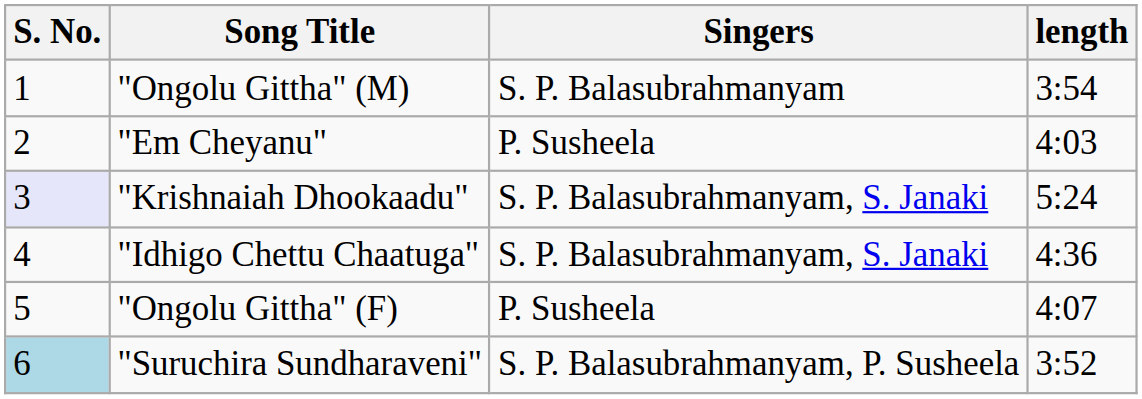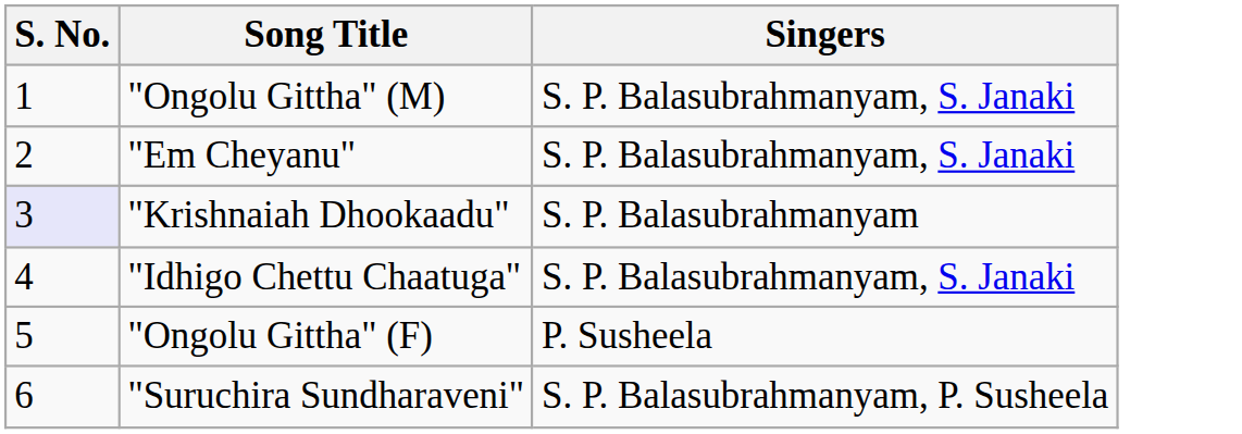 <table class="wikitable">
 <tr>
 <th>S. No.</th>
 <th>Song Title</th>
 <th>Singers</th>
-<th>length</th>
 </tr>
 <tr>
 <td>1</td>
 <td>"Ongolu Gittha" (M)</td>
-<td>S. P. Balasubrahmanyam</td>
-<td>3:54</td>
+<td>S. P. Balasubrahmanyam, <a href='#'>S. Janaki</a></td>
 </tr>
 <tr>
 <td>2</td>
 <td>"Em Cheyanu"</td>
-<td>P. Susheela</td>
-<td>4:03</td>
+<td>S. P. Balasubrahmanyam, <a href='#'>S. Janaki</a></td>
 </tr>
 <tr>
 <td style="background: lavender;">3</td>
 <td>"Krishnaiah Dhookaadu"</td>
-<td>S. P. Balasubrahmanyam, <a href='#'>S. Janaki</a></td>
-<td>5:24</td>
+<td>S. P. Balasubrahmanyam</td>
 </tr>
 <tr>
 <td>4</td>
 <td>"Idhigo Chettu Chaatuga"</td>
 <td>S. P. Balasubrahmanyam, <a href='#'>S. Janaki</a></td>
-<td>4:36</td>
 </tr>
 <tr>
 <td>5</td>
 <td>"Ongolu Gittha" (F)</td>
 <td>P. Susheela</td>
-<td>4:07</td>
 </tr>
 <tr>
-<td style="background: lightblue;">6</td>
+<td>6</td>
 <td>"Suruchira Sundharaveni"</td>
 <td>S. P. Balasubrahmanyam, P. Susheela</td>
-<td>3:52</td>
 </tr>
 </table>
